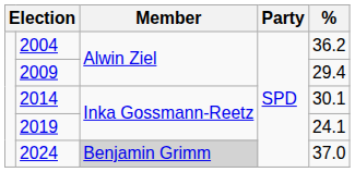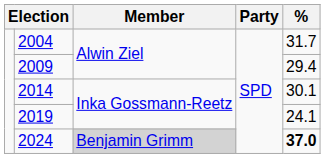 <table class=wikitable>
 <tr>
 <th colspan=2>Election</th>
 <th>Member</th>
 <th>Party</th>
 <th>%</th>
 </tr>
 <tr>
 <td rowspan=5 bgcolor=></td>
 <td><a href='#'>2004</a></td>
 <td rowspan=2><a href='#'>Alwin Ziel</a></td>
 <td rowspan=5><a href='#'>SPD</a></td>
-<td align=right>36.2</td>
+<td align=right>31.7</td>
 </tr>
 <tr>
 <td><a href='#'>2009</a></td>
 <td align=right>29.4</td>
 </tr>
 <tr>
 <td><a href='#'>2014</a></td>
 <td rowspan=2><a href='#'>Inka Gossmann-Reetz</a></td>
 <td align=right>30.1</td>
 </tr>
 <tr>
 <td><a href='#'>2019</a></td>
 <td align=right>24.1</td>
 </tr>
 <tr>
 <td><a href='#'>2024</a></td>
 <td style="background: lightgrey;"><a href='#'>Benjamin Grimm</a></td>
-<td align=right>37.0</td>
+<td align=right><strong>37.0</strong></td>
 </tr>
 </table>
